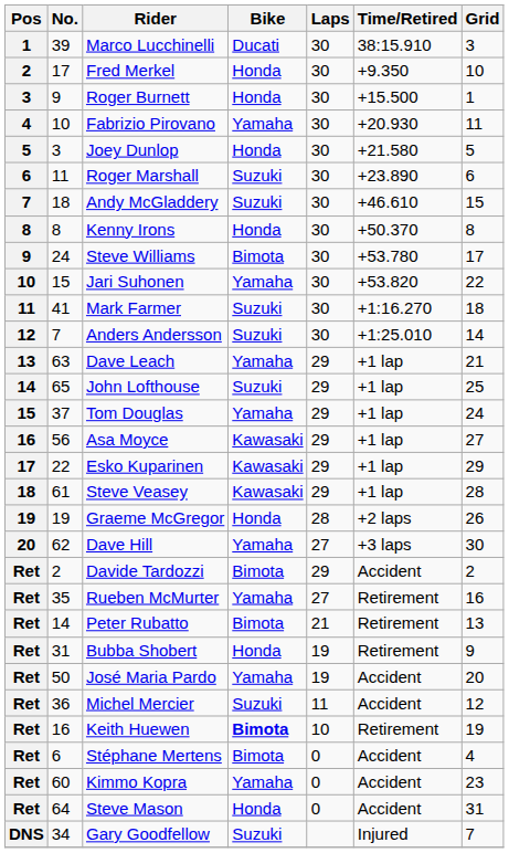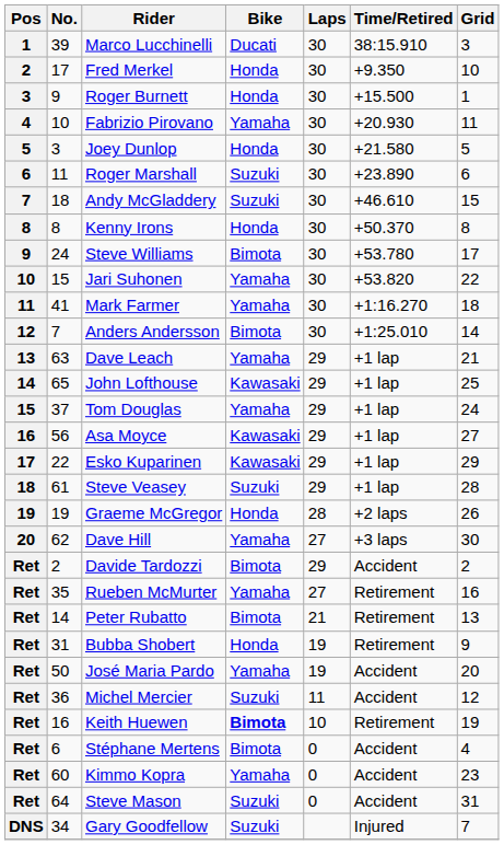 <table class="wikitable" style="font-size: 95%;">
 <tr>
 <th>Pos</th>
 <th>No.</th>
 <th>Rider</th>
 <th>Bike</th>
 <th>Laps</th>
 <th>Time/Retired</th>
 <th>Grid</th>
 </tr>
 <tr>
 <th>1</th>
 <td>39</td>
 <td> <a href='#'>Marco Lucchinelli</a></td>
 <td><a href='#'>Ducati</a></td>
 <td>30</td>
 <td>38:15.910</td>
 <td>3</td>
 </tr>
 <tr>
 <th>2</th>
 <td>17</td>
 <td> <a href='#'>Fred Merkel</a></td>
 <td><a href='#'>Honda</a></td>
 <td>30</td>
 <td>+9.350</td>
 <td>10</td>
 </tr>
 <tr>
 <th>3</th>
 <td>9</td>
 <td> <a href='#'>Roger Burnett</a></td>
 <td><a href='#'>Honda</a></td>
 <td>30</td>
 <td>+15.500</td>
 <td>1</td>
 </tr>
 <tr>
 <th>4</th>
 <td>10</td>
 <td> <a href='#'>Fabrizio Pirovano</a></td>
 <td><a href='#'>Yamaha</a></td>
 <td>30</td>
 <td>+20.930</td>
 <td>11</td>
 </tr>
 <tr>
 <th>5</th>
 <td>3</td>
 <td> <a href='#'>Joey Dunlop</a></td>
 <td><a href='#'>Honda</a></td>
 <td>30</td>
 <td>+21.580</td>
 <td>5</td>
 </tr>
 <tr>
 <th>6</th>
 <td>11</td>
 <td> <a href='#'>Roger Marshall</a></td>
 <td><a href='#'>Suzuki</a></td>
 <td>30</td>
 <td>+23.890</td>
 <td>6</td>
 </tr>
 <tr>
 <th>7</th>
 <td>18</td>
 <td> <a href='#'>Andy McGladdery</a></td>
 <td><a href='#'>Suzuki</a></td>
 <td>30</td>
 <td>+46.610</td>
 <td>15</td>
 </tr>
 <tr>
 <th>8</th>
 <td>8</td>
 <td> <a href='#'>Kenny Irons</a></td>
 <td><a href='#'>Honda</a></td>
 <td>30</td>
 <td>+50.370</td>
 <td>8</td>
 </tr>
 <tr>
 <th>9</th>
 <td>24</td>
 <td> <a href='#'>Steve Williams</a></td>
 <td><a href='#'>Bimota</a></td>
 <td>30</td>
 <td>+53.780</td>
 <td>17</td>
 </tr>
 <tr>
 <th>10</th>
 <td>15</td>
 <td> <a href='#'>Jari Suhonen</a></td>
 <td><a href='#'>Yamaha</a></td>
 <td>30</td>
 <td>+53.820</td>
 <td>22</td>
 </tr>
 <tr>
 <th>11</th>
 <td>41</td>
 <td> <a href='#'>Mark Farmer</a></td>
-<td><a href='#'>Suzuki</a></td>
+<td><a href='#'>Yamaha</a></td>
 <td>30</td>
 <td>+1:16.270</td>
 <td>18</td>
 </tr>
 <tr>
 <th>12</th>
 <td>7</td>
 <td> <a href='#'>Anders Andersson</a></td>
-<td><a href='#'>Suzuki</a></td>
+<td><a href='#'>Bimota</a></td>
 <td>30</td>
 <td>+1:25.010</td>
 <td>14</td>
 </tr>
 <tr>
 <th>13</th>
 <td>63</td>
 <td> <a href='#'>Dave Leach</a></td>
 <td><a href='#'>Yamaha</a></td>
 <td>29</td>
 <td>+1 lap</td>
 <td>21</td>
 </tr>
 <tr>
 <th>14</th>
 <td>65</td>
 <td> <a href='#'>John Lofthouse</a></td>
-<td><a href='#'>Suzuki</a></td>
+<td><a href='#'>Kawasaki</a></td>
 <td>29</td>
 <td>+1 lap</td>
 <td>25</td>
 </tr>
 <tr>
 <th>15</th>
 <td>37</td>
 <td> <a href='#'>Tom Douglas</a></td>
 <td><a href='#'>Yamaha</a></td>
 <td>29</td>
 <td>+1 lap</td>
 <td>24</td>
 </tr>
 <tr>
 <th>16</th>
 <td>56</td>
 <td> <a href='#'>Asa Moyce</a></td>
 <td><a href='#'>Kawasaki</a></td>
 <td>29</td>
 <td>+1 lap</td>
 <td>27</td>
 </tr>
 <tr>
 <th>17</th>
 <td>22</td>
 <td> <a href='#'>Esko Kuparinen</a></td>
 <td><a href='#'>Kawasaki</a></td>
 <td>29</td>
 <td>+1 lap</td>
 <td>29</td>
 </tr>
 <tr>
 <th>18</th>
 <td>61</td>
 <td> <a href='#'>Steve Veasey</a></td>
-<td><a href='#'>Kawasaki</a></td>
+<td><a href='#'>Suzuki</a></td>
 <td>29</td>
 <td>+1 lap</td>
 <td>28</td>
 </tr>
 <tr>
 <th>19</th>
 <td>19</td>
 <td> <a href='#'>Graeme McGregor</a></td>
 <td><a href='#'>Honda</a></td>
 <td>28</td>
 <td>+2 laps</td>
 <td>26</td>
 </tr>
 <tr>
 <th>20</th>
 <td>62</td>
 <td> <a href='#'>Dave Hill</a></td>
 <td><a href='#'>Yamaha</a></td>
 <td>27</td>
 <td>+3 laps</td>
 <td>30</td>
 </tr>
 <tr>
 <th>Ret</th>
 <td>2</td>
 <td> <a href='#'>Davide Tardozzi</a></td>
 <td><a href='#'>Bimota</a></td>
 <td>29</td>
 <td>Accident</td>
 <td>2</td>
 </tr>
 <tr>
 <th>Ret</th>
 <td>35</td>
 <td> <a href='#'>Rueben McMurter</a></td>
 <td><a href='#'>Yamaha</a></td>
 <td>27</td>
 <td>Retirement</td>
 <td>16</td>
 </tr>
 <tr>
 <th>Ret</th>
 <td>14</td>
 <td> <a href='#'>Peter Rubatto</a></td>
 <td><a href='#'>Bimota</a></td>
 <td>21</td>
 <td>Retirement</td>
 <td>13</td>
 </tr>
 <tr>
 <th>Ret</th>
 <td>31</td>
 <td> <a href='#'>Bubba Shobert</a></td>
 <td><a href='#'>Honda</a></td>
 <td>19</td>
 <td>Retirement</td>
 <td>9</td>
 </tr>
 <tr>
 <th>Ret</th>
 <td>50</td>
 <td> <a href='#'>José Maria Pardo</a></td>
 <td><a href='#'>Yamaha</a></td>
 <td>19</td>
 <td>Accident</td>
 <td>20</td>
 </tr>
 <tr>
 <th>Ret</th>
 <td>36</td>
 <td> <a href='#'>Michel Mercier</a></td>
 <td><a href='#'>Suzuki</a></td>
 <td>11</td>
 <td>Accident</td>
 <td>12</td>
 </tr>
 <tr>
 <th>Ret</th>
 <td>16</td>
 <td> <a href='#'>Keith Huewen</a></td>
 <td><strong><a href='#'>Bimota</a></strong></td>
 <td>10</td>
 <td>Retirement</td>
 <td>19</td>
 </tr>
 <tr>
 <th>Ret</th>
 <td>6</td>
 <td> <a href='#'>Stéphane Mertens</a></td>
 <td><a href='#'>Bimota</a></td>
 <td>0</td>
 <td>Accident</td>
 <td>4</td>
 </tr>
 <tr>
 <th>Ret</th>
 <td>60</td>
 <td> <a href='#'>Kimmo Kopra</a></td>
 <td><a href='#'>Yamaha</a></td>
 <td>0</td>
 <td>Accident</td>
 <td>23</td>
 </tr>
 <tr>
 <th>Ret</th>
 <td>64</td>
 <td> <a href='#'>Steve Mason</a></td>
-<td><a href='#'>Honda</a></td>
+<td><a href='#'>Suzuki</a></td>
 <td>0</td>
 <td>Accident</td>
 <td>31</td>
 </tr>
 <tr>
 <th>DNS</th>
 <td>34</td>
 <td> <a href='#'>Gary Goodfellow</a></td>
 <td><a href='#'>Suzuki</a></td>
 <td></td>
 <td>Injured</td>
 <td>7</td>
 </tr>
 <tr>
 </tr>
 </table>
